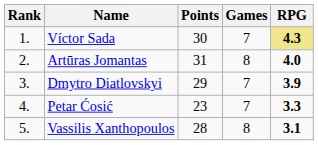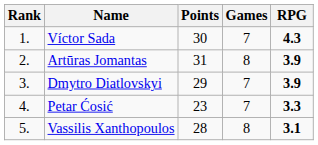 <table class="wikitable" style="text-align: center;">
 <tr>
 <th>Rank</th>
 <th>Name</th>
 <th>Points</th>
 <th>Games</th>
 <th width=40>RPG</th>
 </tr>
 <tr>
 <td>1.</td>
 <td align="left"> <a href='#'>Víctor Sada</a></td>
 <td>30</td>
 <td>7</td>
-<td style="background: khaki;"><strong>4.3</strong></td>
+<td><strong>4.3</strong></td>
 </tr>
 <tr>
 <td>2.</td>
 <td align="left"> <a href='#'>Artūras Jomantas</a></td>
 <td>31</td>
 <td>8</td>
-<td><strong>4.0</strong></td>
+<td><strong>3.9</strong></td>
 </tr>
 <tr>
 <td>3.</td>
 <td align="left"> <a href='#'>Dmytro Diatlovskyi</a></td>
 <td>29</td>
 <td>7</td>
 <td><strong>3.9</strong></td>
 </tr>
 <tr>
 <td>4.</td>
 <td align="left"> <a href='#'>Petar Ćosić</a></td>
 <td>23</td>
 <td>7</td>
 <td><strong>3.3</strong></td>
 </tr>
 <tr>
 <td>5.</td>
 <td align="left"> <a href='#'>Vassilis Xanthopoulos</a></td>
 <td>28</td>
 <td>8</td>
 <td><strong>3.1</strong></td>
 </tr>
 </table>
